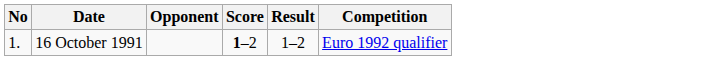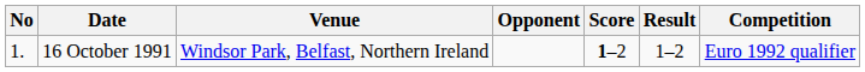 <table class="wikitable" style="font-size:100%;">
 <tr>
 <th>No</th>
 <th>Date</th>
+<th>Venue</th>
 <th>Opponent</th>
 <th>Score</th>
 <th>Result</th>
 <th>Competition</th>
 </tr>
 <tr>
 <td>1.</td>
 <td>16 October 1991</td>
+<td><a href='#'>Windsor Park</a>, <a href='#'>Belfast</a>, Northern Ireland</td>
 <td></td>
 <td align=center><strong>1</strong>–2</td>
 <td align=center>1–2</td>
 <td><a href='#'>Euro 1992 qualifier</a></td>
 </tr>
 </table>
